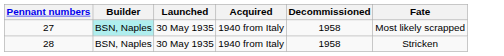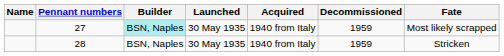 <table class="sortable wikitable">
 <tr>
+<th>Name</th>
 <th><a href='#'>Pennant numbers</a></th>
 <th>Builder</th>
 <th>Launched</th>
 <th>Acquired</th>
 <th>Decommissioned</th>
 <th>Fate</th>
 </tr>
 <tr>
+<td></td>
 <td align="center">27</td>
 <td align="center" style="background: paleturquoise;">BSN, Naples</td>
 <td align="center">30 May 1935</td>
 <td align="center">1940 from Italy</td>
-<td align="center">1958</td>
+<td align="center">1959</td>
 <td align="center">Most likely scrapped</td>
 </tr>
 <tr>
+<td></td>
 <td align="center">28</td>
 <td align="center">BSN, Naples</td>
 <td align="center">30 May 1935</td>
 <td align="center">1940 from Italy</td>
-<td align="center">1958</td>
+<td align="center">1959</td>
 <td align="center">Stricken</td>
 </tr>
 </table>
